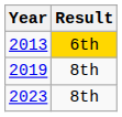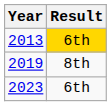 <table class="wikitable" style="text-align:center">
 <tr>
 <th>Year</th>
 <th>Result</th>
 </tr>
 <tr>
 <td><a href='#'>2013</a></td>
 <td style="background: gold;">6th</td>
 </tr>
 <tr>
 <td><a href='#'>2019</a></td>
 <td>8th</td>
 </tr>
 <tr>
 <td><a href='#'>2023</a></td>
-<td>8th</td>
+<td>6th</td>
 </tr>
 </table>
